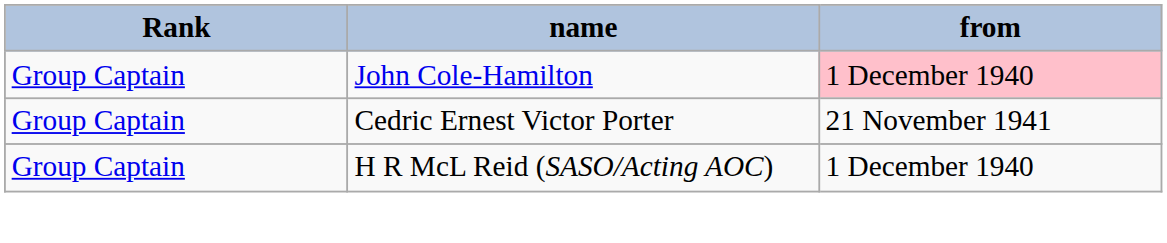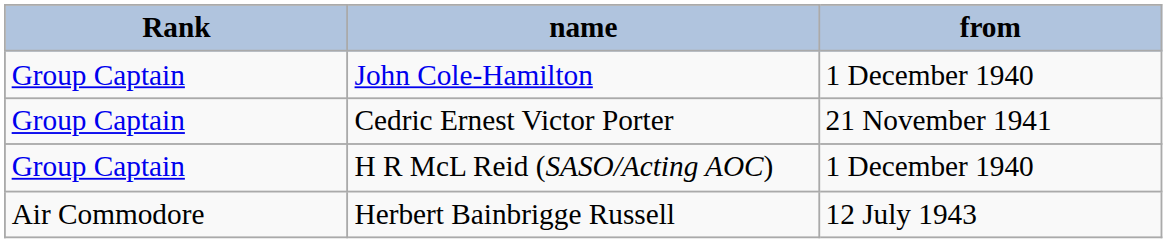 <table class="wikitable sortable">
 <tr style="vertical-align: top;">
 <th scope="col" style="width: 180px; background:#B0C4DE;">Rank</th>
 <th scope="col" style="width: 250px; background:#B0C4DE;">name</th>
 <th scope="col" style="width: 180px; background:#B0C4DE;">from</th>
 </tr>
 <tr style="vertical-align: top;">
 <td><a href='#'>Group Captain</a></td>
 <td><a href='#'>John Cole-Hamilton</a></td>
-<td style="background: pink;">1 December 1940</td>
+<td>1 December 1940</td>
 </tr>
 <tr style="vertical-align: top;">
 <td><a href='#'>Group Captain</a></td>
 <td>Cedric Ernest Victor Porter</td>
 <td>21 November 1941</td>
 </tr>
 <tr style="vertical-align: top;">
 <td><a href='#'>Group Captain</a></td>
 <td>H R McL Reid (<em>SASO/Acting AOC</em>)</td>
 <td>1 December 1940</td>
 </tr>
+<tr style="vertical-align: top;">
+<td>Air Commodore</td>
+<td>Herbert Bainbrigge Russell</td>
+<td>12 July 1943</td>
+</tr>
 </table>
